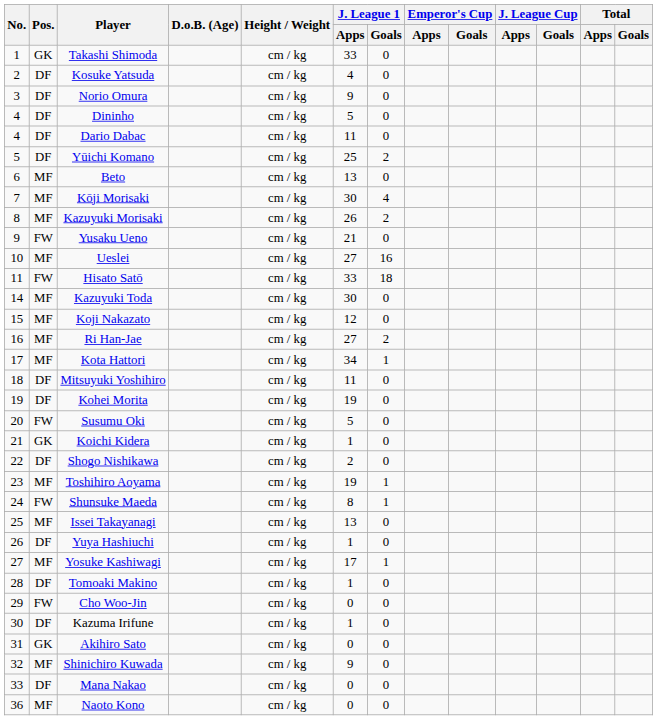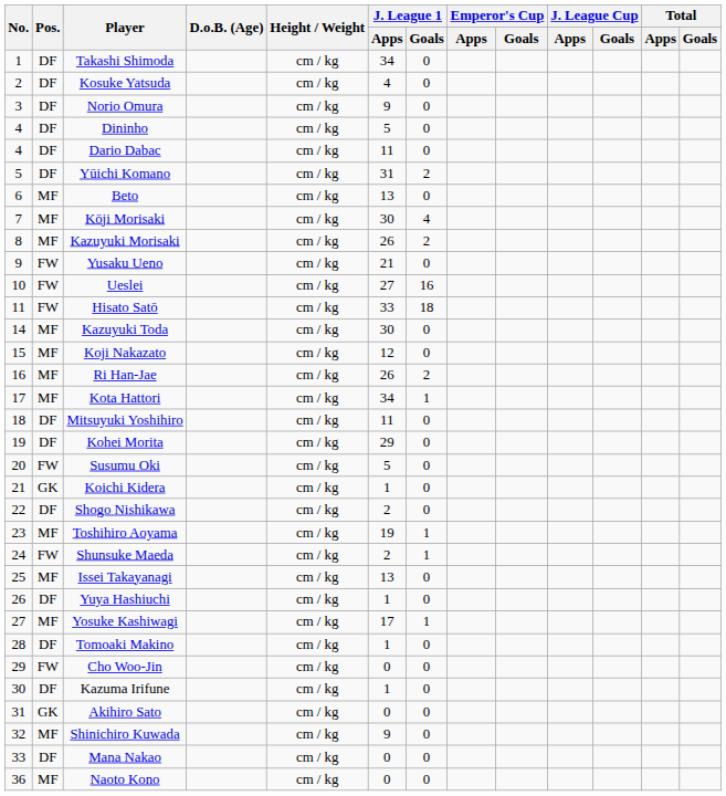 <table class="wikitable" style="text-align:center;">
 <tr>
 <th rowspan="2">No.</th>
 <th rowspan="2">Pos.</th>
 <th rowspan="2">Player</th>
 <th rowspan="2">D.o.B. (Age)</th>
 <th rowspan="2">Height / Weight</th>
 <th colspan="2"><a href='#'>J. League 1</a></th>
 <th colspan="2"><a href='#'>Emperor's Cup</a></th>
 <th colspan="2"><a href='#'>J. League Cup</a></th>
 <th colspan="2">Total</th>
 </tr>
 <tr>
 <th>Apps</th>
 <th>Goals</th>
 <th>Apps</th>
 <th>Goals</th>
 <th>Apps</th>
 <th>Goals</th>
 <th>Apps</th>
 <th>Goals</th>
 </tr>
 <tr>
 <td>1</td>
-<td>GK</td>
+<td>DF</td>
 <td><a href='#'>Takashi Shimoda</a></td>
 <td></td>
 <td>cm / kg</td>
-<td>33</td>
+<td>34</td>
 <td>0</td>
 <td></td>
 <td></td>
 <td></td>
 <td></td>
 <td></td>
 <td></td>
 </tr>
 <tr>
 <td>2</td>
 <td>DF</td>
 <td><a href='#'>Kosuke Yatsuda</a></td>
 <td></td>
 <td>cm / kg</td>
 <td>4</td>
 <td>0</td>
 <td></td>
 <td></td>
 <td></td>
 <td></td>
 <td></td>
 <td></td>
 </tr>
 <tr>
 <td>3</td>
 <td>DF</td>
 <td><a href='#'>Norio Omura</a></td>
 <td></td>
 <td>cm / kg</td>
 <td>9</td>
 <td>0</td>
 <td></td>
 <td></td>
 <td></td>
 <td></td>
 <td></td>
 <td></td>
 </tr>
 <tr>
 <td>4</td>
 <td>DF</td>
 <td><a href='#'>Dininho</a></td>
 <td></td>
 <td>cm / kg</td>
 <td>5</td>
 <td>0</td>
 <td></td>
 <td></td>
 <td></td>
 <td></td>
 <td></td>
 <td></td>
 </tr>
 <tr>
 <td>4</td>
 <td>DF</td>
 <td><a href='#'>Dario Dabac</a></td>
 <td></td>
 <td>cm / kg</td>
 <td>11</td>
 <td>0</td>
 <td></td>
 <td></td>
 <td></td>
 <td></td>
 <td></td>
 <td></td>
 </tr>
 <tr>
 <td>5</td>
 <td>DF</td>
 <td><a href='#'>Yūichi Komano</a></td>
 <td></td>
 <td>cm / kg</td>
-<td>25</td>
+<td>31</td>
 <td>2</td>
 <td></td>
 <td></td>
 <td></td>
 <td></td>
 <td></td>
 <td></td>
 </tr>
 <tr>
 <td>6</td>
 <td>MF</td>
 <td><a href='#'>Beto</a></td>
 <td></td>
 <td>cm / kg</td>
 <td>13</td>
 <td>0</td>
 <td></td>
 <td></td>
 <td></td>
 <td></td>
 <td></td>
 <td></td>
 </tr>
 <tr>
 <td>7</td>
 <td>MF</td>
 <td><a href='#'>Kōji Morisaki</a></td>
 <td></td>
 <td>cm / kg</td>
 <td>30</td>
 <td>4</td>
 <td></td>
 <td></td>
 <td></td>
 <td></td>
 <td></td>
 <td></td>
 </tr>
 <tr>
 <td>8</td>
 <td>MF</td>
 <td><a href='#'>Kazuyuki Morisaki</a></td>
 <td></td>
 <td>cm / kg</td>
 <td>26</td>
 <td>2</td>
 <td></td>
 <td></td>
 <td></td>
 <td></td>
 <td></td>
 <td></td>
 </tr>
 <tr>
 <td>9</td>
 <td>FW</td>
 <td><a href='#'>Yusaku Ueno</a></td>
 <td></td>
 <td>cm / kg</td>
 <td>21</td>
 <td>0</td>
 <td></td>
 <td></td>
 <td></td>
 <td></td>
 <td></td>
 <td></td>
 </tr>
 <tr>
 <td>10</td>
-<td>MF</td>
+<td>FW</td>
 <td><a href='#'>Ueslei</a></td>
 <td></td>
 <td>cm / kg</td>
 <td>27</td>
 <td>16</td>
 <td></td>
 <td></td>
 <td></td>
 <td></td>
 <td></td>
 <td></td>
 </tr>
 <tr>
 <td>11</td>
 <td>FW</td>
 <td><a href='#'>Hisato Satō</a></td>
 <td></td>
 <td>cm / kg</td>
 <td>33</td>
 <td>18</td>
 <td></td>
 <td></td>
 <td></td>
 <td></td>
 <td></td>
 <td></td>
 </tr>
 <tr>
 <td>14</td>
 <td>MF</td>
 <td><a href='#'>Kazuyuki Toda</a></td>
 <td></td>
 <td>cm / kg</td>
 <td>30</td>
 <td>0</td>
 <td></td>
 <td></td>
 <td></td>
 <td></td>
 <td></td>
 <td></td>
 </tr>
 <tr>
 <td>15</td>
 <td>MF</td>
 <td><a href='#'>Koji Nakazato</a></td>
 <td></td>
 <td>cm / kg</td>
 <td>12</td>
 <td>0</td>
 <td></td>
 <td></td>
 <td></td>
 <td></td>
 <td></td>
 <td></td>
 </tr>
 <tr>
 <td>16</td>
 <td>MF</td>
 <td><a href='#'>Ri Han-Jae</a></td>
 <td></td>
 <td>cm / kg</td>
-<td>27</td>
+<td>26</td>
 <td>2</td>
 <td></td>
 <td></td>
 <td></td>
 <td></td>
 <td></td>
 <td></td>
 </tr>
 <tr>
 <td>17</td>
 <td>MF</td>
 <td><a href='#'>Kota Hattori</a></td>
 <td></td>
 <td>cm / kg</td>
 <td>34</td>
 <td>1</td>
 <td></td>
 <td></td>
 <td></td>
 <td></td>
 <td></td>
 <td></td>
 </tr>
 <tr>
 <td>18</td>
 <td>DF</td>
 <td><a href='#'>Mitsuyuki Yoshihiro</a></td>
 <td></td>
 <td>cm / kg</td>
 <td>11</td>
 <td>0</td>
 <td></td>
 <td></td>
 <td></td>
 <td></td>
 <td></td>
 <td></td>
 </tr>
 <tr>
 <td>19</td>
 <td>DF</td>
 <td><a href='#'>Kohei Morita</a></td>
 <td></td>
 <td>cm / kg</td>
-<td>19</td>
+<td>29</td>
 <td>0</td>
 <td></td>
 <td></td>
 <td></td>
 <td></td>
 <td></td>
 <td></td>
 </tr>
 <tr>
 <td>20</td>
 <td>FW</td>
 <td><a href='#'>Susumu Oki</a></td>
 <td></td>
 <td>cm / kg</td>
 <td>5</td>
 <td>0</td>
 <td></td>
 <td></td>
 <td></td>
 <td></td>
 <td></td>
 <td></td>
 </tr>
 <tr>
 <td>21</td>
 <td>GK</td>
 <td><a href='#'>Koichi Kidera</a></td>
 <td></td>
 <td>cm / kg</td>
 <td>1</td>
 <td>0</td>
 <td></td>
 <td></td>
 <td></td>
 <td></td>
 <td></td>
 <td></td>
 </tr>
 <tr>
 <td>22</td>
 <td>DF</td>
 <td><a href='#'>Shogo Nishikawa</a></td>
 <td></td>
 <td>cm / kg</td>
 <td>2</td>
 <td>0</td>
 <td></td>
 <td></td>
 <td></td>
 <td></td>
 <td></td>
 <td></td>
 </tr>
 <tr>
 <td>23</td>
 <td>MF</td>
 <td><a href='#'>Toshihiro Aoyama</a></td>
 <td></td>
 <td>cm / kg</td>
 <td>19</td>
 <td>1</td>
 <td></td>
 <td></td>
 <td></td>
 <td></td>
 <td></td>
 <td></td>
 </tr>
 <tr>
 <td>24</td>
 <td>FW</td>
 <td><a href='#'>Shunsuke Maeda</a></td>
 <td></td>
 <td>cm / kg</td>
-<td>8</td>
+<td>2</td>
 <td>1</td>
 <td></td>
 <td></td>
 <td></td>
 <td></td>
 <td></td>
 <td></td>
 </tr>
 <tr>
 <td>25</td>
 <td>MF</td>
 <td><a href='#'>Issei Takayanagi</a></td>
 <td></td>
 <td>cm / kg</td>
 <td>13</td>
 <td>0</td>
 <td></td>
 <td></td>
 <td></td>
 <td></td>
 <td></td>
 <td></td>
 </tr>
 <tr>
 <td>26</td>
 <td>DF</td>
 <td><a href='#'>Yuya Hashiuchi</a></td>
 <td></td>
 <td>cm / kg</td>
 <td>1</td>
 <td>0</td>
 <td></td>
 <td></td>
 <td></td>
 <td></td>
 <td></td>
 <td></td>
 </tr>
 <tr>
 <td>27</td>
 <td>MF</td>
 <td><a href='#'>Yosuke Kashiwagi</a></td>
 <td></td>
 <td>cm / kg</td>
 <td>17</td>
 <td>1</td>
 <td></td>
 <td></td>
 <td></td>
 <td></td>
 <td></td>
 <td></td>
 </tr>
 <tr>
 <td>28</td>
 <td>DF</td>
 <td><a href='#'>Tomoaki Makino</a></td>
 <td></td>
 <td>cm / kg</td>
 <td>1</td>
 <td>0</td>
 <td></td>
 <td></td>
 <td></td>
 <td></td>
 <td></td>
 <td></td>
 </tr>
 <tr>
 <td>29</td>
 <td>FW</td>
 <td><a href='#'>Cho Woo-Jin</a></td>
 <td></td>
 <td>cm / kg</td>
 <td>0</td>
 <td>0</td>
 <td></td>
 <td></td>
 <td></td>
 <td></td>
 <td></td>
 <td></td>
 </tr>
 <tr>
 <td>30</td>
 <td>DF</td>
 <td>Kazuma Irifune</td>
 <td></td>
 <td>cm / kg</td>
 <td>1</td>
 <td>0</td>
 <td></td>
 <td></td>
 <td></td>
 <td></td>
 <td></td>
 <td></td>
 </tr>
 <tr>
 <td>31</td>
 <td>GK</td>
 <td><a href='#'>Akihiro Sato</a></td>
 <td></td>
 <td>cm / kg</td>
 <td>0</td>
 <td>0</td>
 <td></td>
 <td></td>
 <td></td>
 <td></td>
 <td></td>
 <td></td>
 </tr>
 <tr>
 <td>32</td>
 <td>MF</td>
 <td><a href='#'>Shinichiro Kuwada</a></td>
 <td></td>
 <td>cm / kg</td>
 <td>9</td>
 <td>0</td>
 <td></td>
 <td></td>
 <td></td>
 <td></td>
 <td></td>
 <td></td>
 </tr>
 <tr>
 <td>33</td>
 <td>DF</td>
 <td><a href='#'>Mana Nakao</a></td>
 <td></td>
 <td>cm / kg</td>
 <td>0</td>
 <td>0</td>
 <td></td>
 <td></td>
 <td></td>
 <td></td>
 <td></td>
 <td></td>
 </tr>
 <tr>
 <td>36</td>
 <td>MF</td>
 <td><a href='#'>Naoto Kono</a></td>
 <td></td>
 <td>cm / kg</td>
 <td>0</td>
 <td>0</td>
 <td></td>
 <td></td>
 <td></td>
 <td></td>
 <td></td>
 <td></td>
 </tr>
 </table>
